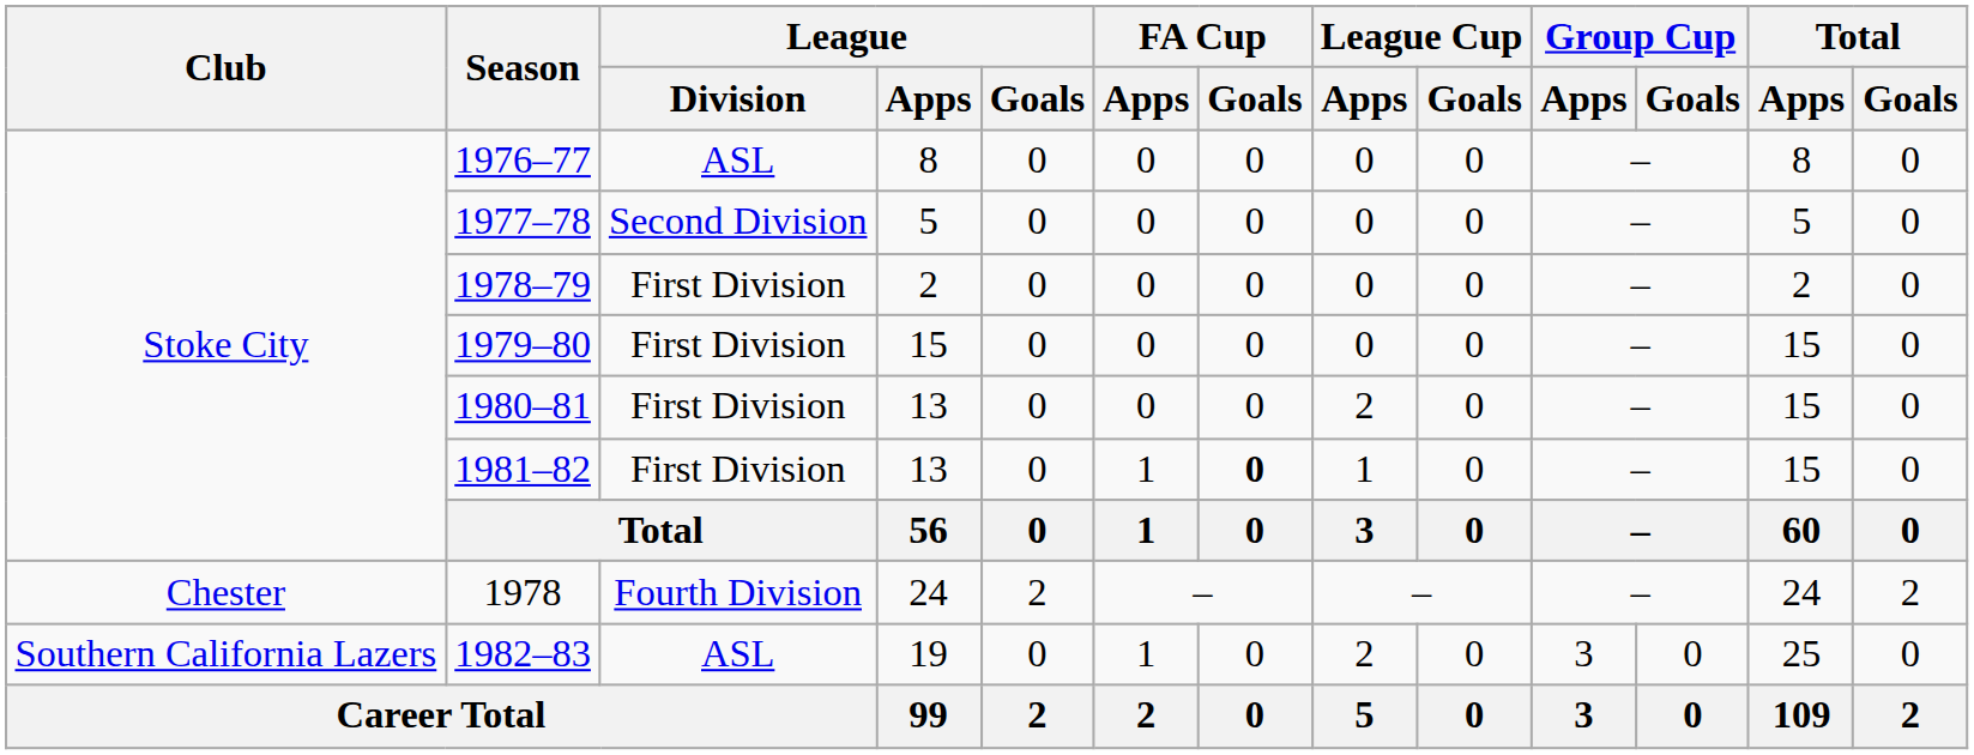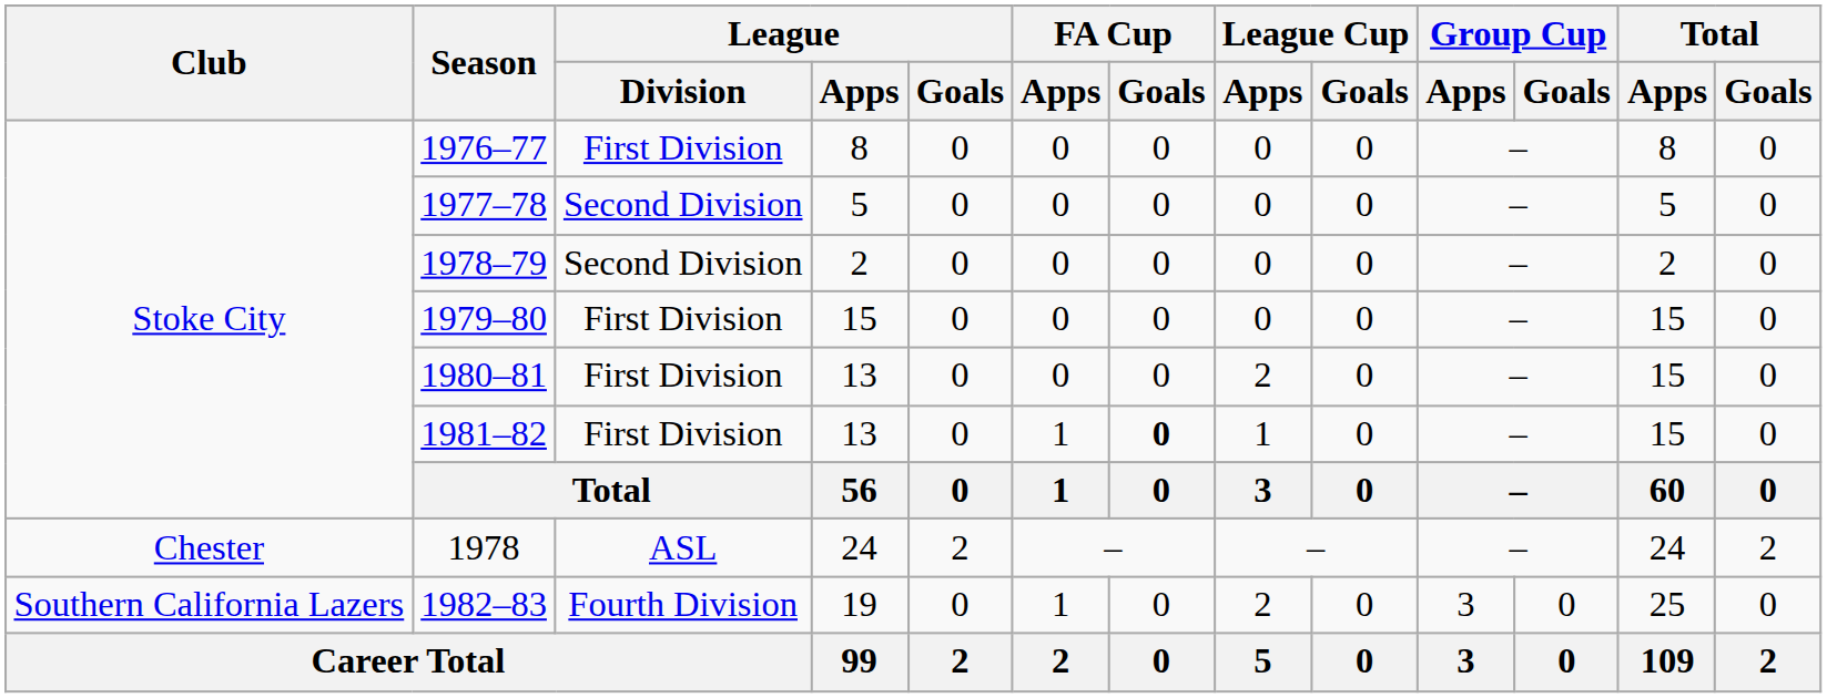 <table class="wikitable" style="text-align: center;">
 <tr>
 <th rowspan="2">Club</th>
 <th rowspan="2">Season</th>
 <th colspan="3">League</th>
 <th colspan="2">FA Cup</th>
 <th colspan="2">League Cup</th>
 <th colspan="2"><a href='#'>Group Cup</a></th>
 <th colspan="2">Total</th>
 </tr>
 <tr>
 <th>Division</th>
 <th>Apps</th>
 <th>Goals</th>
 <th>Apps</th>
 <th>Goals</th>
 <th>Apps</th>
 <th>Goals</th>
 <th>Apps</th>
 <th>Goals</th>
 <th>Apps</th>
 <th>Goals</th>
 </tr>
 <tr>
 <td rowspan="7"><a href='#'>Stoke City</a></td>
 <td><a href='#'>1976–77</a></td>
-<td><a href='#'>ASL</a></td>
+<td><a href='#'>First Division</a></td>
 <td>8</td>
 <td>0</td>
 <td>0</td>
 <td>0</td>
 <td>0</td>
 <td>0</td>
 <td colspan="2">–</td>
 <td>8</td>
 <td>0</td>
 </tr>
 <tr>
 <td><a href='#'>1977–78</a></td>
 <td><a href='#'>Second Division</a></td>
 <td>5</td>
 <td>0</td>
 <td>0</td>
 <td>0</td>
 <td>0</td>
 <td>0</td>
 <td colspan="2">–</td>
 <td>5</td>
 <td>0</td>
 </tr>
 <tr>
 <td><a href='#'>1978–79</a></td>
-<td>First Division</td>
+<td>Second Division</td>
 <td>2</td>
 <td>0</td>
 <td>0</td>
 <td>0</td>
 <td>0</td>
 <td>0</td>
 <td colspan="2">–</td>
 <td>2</td>
 <td>0</td>
 </tr>
 <tr>
 <td><a href='#'>1979–80</a></td>
 <td>First Division</td>
 <td>15</td>
 <td>0</td>
 <td>0</td>
 <td>0</td>
 <td>0</td>
 <td>0</td>
 <td colspan="2">–</td>
 <td>15</td>
 <td>0</td>
 </tr>
 <tr>
 <td><a href='#'>1980–81</a></td>
 <td>First Division</td>
 <td>13</td>
 <td>0</td>
 <td>0</td>
 <td>0</td>
 <td>2</td>
 <td>0</td>
 <td colspan="2">–</td>
 <td>15</td>
 <td>0</td>
 </tr>
 <tr>
 <td><a href='#'>1981–82</a></td>
 <td>First Division</td>
 <td>13</td>
 <td>0</td>
 <td>1</td>
 <td><strong>0</strong></td>
 <td>1</td>
 <td>0</td>
 <td colspan="2">–</td>
 <td>15</td>
 <td>0</td>
 </tr>
 <tr>
 <th colspan=2>Total</th>
 <th>56</th>
 <th>0</th>
 <th>1</th>
 <th>0</th>
 <th>3</th>
 <th>0</th>
 <th colspan="2">–</th>
 <th>60</th>
 <th>0</th>
 </tr>
 <tr>
 <td><a href='#'>Chester</a></td>
 <td>1978</td>
-<td><a href='#'>Fourth Division</a></td>
+<td><a href='#'>ASL</a></td>
 <td>24</td>
 <td>2</td>
 <td colspan="2">–</td>
 <td colspan="2">–</td>
 <td colspan="2">–</td>
 <td>24</td>
 <td>2</td>
 </tr>
 <tr>
 <td><a href='#'>Southern California Lazers</a></td>
 <td><a href='#'>1982–83</a></td>
-<td><a href='#'>ASL</a></td>
+<td><a href='#'>Fourth Division</a></td>
 <td>19</td>
 <td>0</td>
 <td>1</td>
 <td>0</td>
 <td>2</td>
 <td>0</td>
 <td>3</td>
 <td>0</td>
 <td>25</td>
 <td>0</td>
 </tr>
 <tr>
 <th colspan="3">Career Total</th>
 <th>99</th>
 <th>2</th>
 <th>2</th>
 <th>0</th>
 <th>5</th>
 <th>0</th>
 <th>3</th>
 <th>0</th>
 <th>109</th>
 <th>2</th>
 </tr>
 </table>
